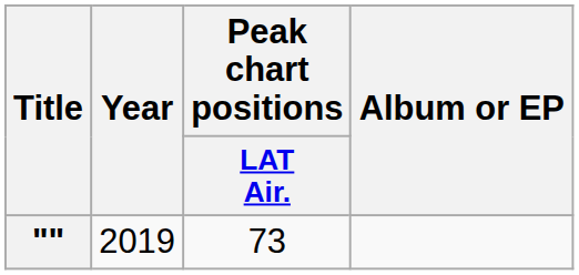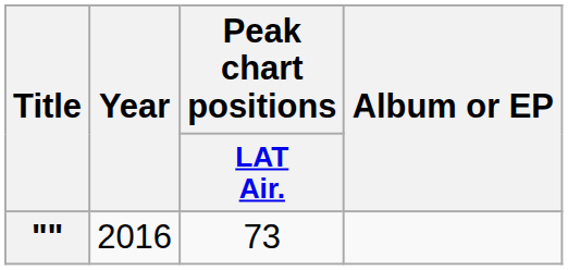 <table class="wikitable plainrowheaders" style="text-align:center;">
 <tr>
 <th scope="col" rowspan="2">Title</th>
 <th scope="col" rowspan="2">Year</th>
 <th scope="col" colspan="1">Peak chart positions</th>
 <th scope="col" rowspan="2">Album or EP</th>
 </tr>
 <tr>
 <th scope="col" style="width:3em;font-size:85%;"><a href='#'>LAT<br>Air.</a><br></th>
 </tr>
 <tr>
 <th scope="row">""<br></th>
-<td>2019</td>
+<td>2016</td>
 <td>73</td>
 <td></td>
 </tr>
 </table>
